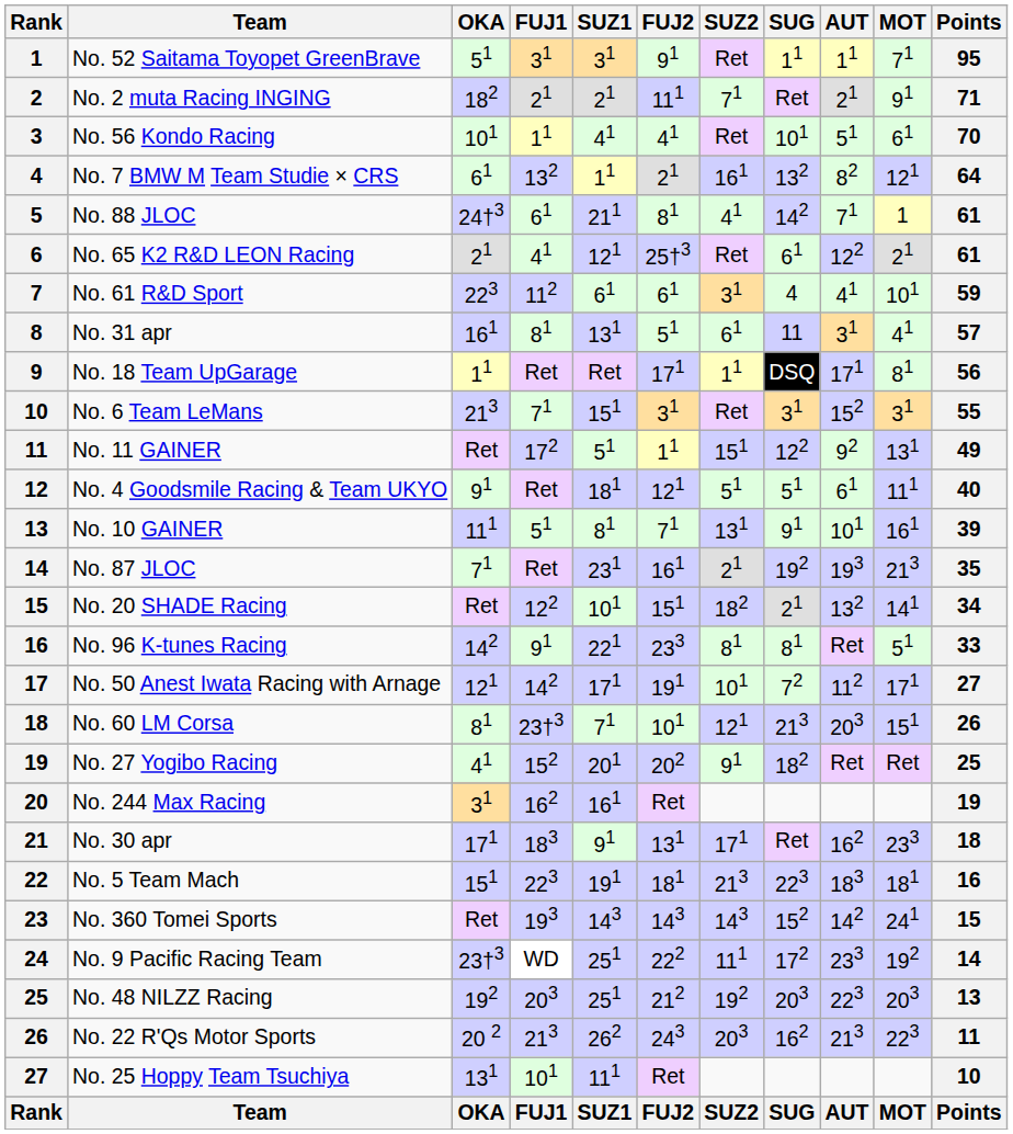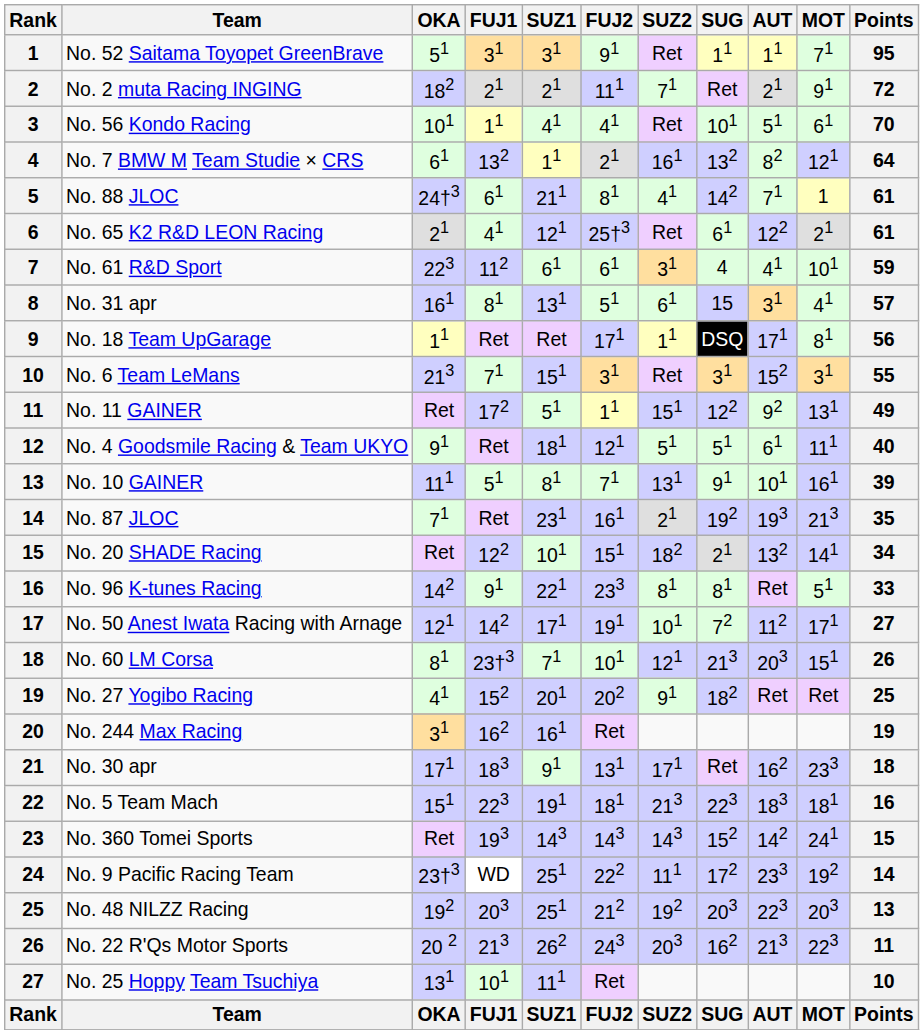 <table class="wikitable" style="font-size:85%; text-align:center">
 <tr>
 <th>Rank</th>
 <th>Team</th>
 <th>OKA<br></th>
 <th>FUJ1<br></th>
 <th>SUZ1<br></th>
 <th>FUJ2<br></th>
 <th>SUZ2<br></th>
 <th>SUG<br></th>
 <th>AUT<br></th>
 <th>MOT<br></th>
 <th>Points</th>
 </tr>
 <tr>
 <th>1</th>
 <td align="left">No. 52 <a href='#'>Saitama Toyopet GreenBrave</a></td>
 <td style="background:#dfffdf;">5<sup>1</sup></td>
 <td style="background:#ffdf9f;">3<sup>1</sup></td>
 <td style="background:#ffdf9f;">3<sup>1</sup></td>
 <td style="background:#dfffdf;">9<sup>1</sup></td>
 <td style="background:#efcfff;">Ret</td>
 <td style="background:#ffffbf;">1<sup>1</sup></td>
 <td style="background:#ffffbf;">1<sup>1</sup></td>
 <td style="background:#dfffdf;">7<sup>1</sup></td>
 <th>95</th>
 </tr>
 <tr>
 <th>2</th>
 <td align="left">No. 2 <a href='#'>muta Racing INGING</a></td>
 <td style="background:#cfcfff;">18<sup>2</sup></td>
 <td style="background:#dfdfdf;">2<sup>1</sup></td>
 <td style="background:#dfdfdf;">2<sup>1</sup></td>
 <td style="background:#cfcfff;">11<sup>1</sup></td>
 <td style="background:#dfffdf;">7<sup>1</sup></td>
 <td style="background:#efcfff;">Ret</td>
 <td style="background:#dfdfdf;">2<sup>1</sup></td>
 <td style="background:#dfffdf;">9<sup>1</sup></td>
-<th>71</th>
+<th>72</th>
 </tr>
 <tr>
 <th>3</th>
 <td align="left">No. 56 <a href='#'>Kondo Racing</a></td>
 <td style="background:#dfffdf;">10<sup>1</sup></td>
 <td style="background:#ffffbf;">1<sup>1</sup></td>
 <td style="background:#dfffdf;">4<sup>1</sup></td>
 <td style="background:#dfffdf;">4<sup>1</sup></td>
 <td style="background:#efcfff;">Ret</td>
 <td style="background:#dfffdf;">10<sup>1</sup></td>
 <td style="background:#dfffdf;">5<sup>1</sup></td>
 <td style="background:#dfffdf;">6<sup>1</sup></td>
 <th>70</th>
 </tr>
 <tr>
 <th>4</th>
 <td align="left">No. 7 <a href='#'>BMW M</a> <a href='#'>Team Studie</a> × <a href='#'>CRS</a></td>
 <td style="background:#dfffdf;">6<sup>1</sup></td>
 <td style="background:#cfcfff;">13<sup>2</sup></td>
 <td style="background:#ffffbf;">1<sup>1</sup></td>
 <td style="background:#dfdfdf;">2<sup>1</sup></td>
 <td style="background:#cfcfff;">16<sup>1</sup></td>
 <td style="background:#cfcfff;">13<sup>2</sup></td>
 <td style="background:#dfffdf;">8<sup>2</sup></td>
 <td style="background:#cfcfff;">12<sup>1</sup></td>
 <th>64</th>
 </tr>
 <tr>
 <th>5</th>
 <td align="left">No. 88 <a href='#'>JLOC</a></td>
 <td style="background:#cfcfff;">24†<sup>3</sup></td>
 <td style="background:#dfffdf;">6<sup>1</sup></td>
 <td style="background:#cfcfff;">21<sup>1</sup></td>
 <td style="background:#dfffdf;">8<sup>1</sup></td>
 <td style="background:#dfffdf;">4<sup>1</sup></td>
 <td style="background:#cfcfff;">14<sup>2</sup></td>
 <td style="background:#dfffdf;">7<sup>1</sup></td>
 <td style="background:#ffffbf;">1</td>
 <th>61</th>
 </tr>
 <tr>
 <th>6</th>
 <td align="left">No. 65 <a href='#'>K2 R&D LEON Racing</a></td>
 <td style="background:#dfdfdf;">2<sup>1</sup></td>
 <td style="background:#dfffdf;">4<sup>1</sup></td>
 <td style="background:#cfcfff;">12<sup>1</sup></td>
 <td style="background:#cfcfff;">25†<sup>3</sup></td>
 <td style="background:#efcfff;">Ret</td>
 <td style="background:#dfffdf;">6<sup>1</sup></td>
 <td style="background:#cfcfff;">12<sup>2</sup></td>
 <td style="background:#dfdfdf;">2<sup>1</sup></td>
 <th>61</th>
 </tr>
 <tr>
 <th>7</th>
 <td align="left">No. 61 <a href='#'>R&D Sport</a></td>
 <td style="background:#cfcfff;">22<sup>3</sup></td>
 <td style="background:#cfcfff;">11<sup>2</sup></td>
 <td style="background:#dfffdf;">6<sup>1</sup></td>
 <td style="background:#dfffdf;">6<sup>1</sup></td>
 <td style="background:#ffdf9f;">3<sup>1</sup></td>
 <td style="background:#dfffdf;">4</td>
 <td style="background:#dfffdf;">4<sup>1</sup></td>
 <td style="background:#dfffdf;">10<sup>1</sup></td>
 <th>59</th>
 </tr>
 <tr>
 <th>8</th>
 <td align="left">No. 31 apr</td>
 <td style="background:#cfcfff;">16<sup>1</sup></td>
 <td style="background:#dfffdf;">8<sup>1</sup></td>
 <td style="background:#cfcfff;">13<sup>1</sup></td>
 <td style="background:#dfffdf;">5<sup>1</sup></td>
 <td style="background:#dfffdf;">6<sup>1</sup></td>
-<td style="background:#cfcfff;">11</td>
+<td style="background:#cfcfff;">15</td>
 <td style="background:#ffdf9f;">3<sup>1</sup></td>
 <td style="background:#dfffdf;">4<sup>1</sup></td>
 <th>57</th>
 </tr>
 <tr>
 <th>9</th>
 <td align="left">No. 18 <a href='#'>Team UpGarage</a></td>
 <td style="background:#ffffbf;">1<sup>1</sup></td>
 <td style="background:#efcfff;">Ret</td>
 <td style="background:#efcfff;">Ret</td>
 <td style="background:#cfcfff;">17<sup>1</sup></td>
 <td style="background:#ffffbf;">1<sup>1</sup></td>
 <td style="background-color:#000000;color:white">DSQ</td>
 <td style="background:#cfcfff;">17<sup>1</sup></td>
 <td style="background:#dfffdf;">8<sup>1</sup></td>
 <th>56</th>
 </tr>
 <tr>
 <th>10</th>
 <td align="left">No. 6 <a href='#'>Team LeMans</a></td>
 <td style="background:#cfcfff;">21<sup>3</sup></td>
 <td style="background:#dfffdf;">7<sup>1</sup></td>
 <td style="background:#cfcfff;">15<sup>1</sup></td>
 <td style="background:#ffdf9f;">3<sup>1</sup></td>
 <td style="background:#efcfff;">Ret</td>
 <td style="background:#ffdf9f;">3<sup>1</sup></td>
 <td style="background:#cfcfff;">15<sup>2</sup></td>
 <td style="background:#ffdf9f;">3<sup>1</sup></td>
 <th>55</th>
 </tr>
 <tr>
 <th>11</th>
 <td align="left">No. 11 <a href='#'>GAINER</a></td>
 <td style="background:#efcfff;">Ret</td>
 <td style="background:#cfcfff;">17<sup>2</sup></td>
 <td style="background:#dfffdf;">5<sup>1</sup></td>
 <td style="background:#ffffbf;">1<sup>1</sup></td>
 <td style="background:#cfcfff;">15<sup>1</sup></td>
 <td style="background:#cfcfff;">12<sup>2</sup></td>
 <td style="background:#dfffdf;">9<sup>2</sup></td>
 <td style="background:#cfcfff;">13<sup>1</sup></td>
 <th>49</th>
 </tr>
 <tr>
 <th>12</th>
 <td align="left">No. 4 <a href='#'>Goodsmile Racing</a> & <a href='#'>Team UKYO</a></td>
 <td style="background:#dfffdf;">9<sup>1</sup></td>
 <td style="background:#efcfff;">Ret</td>
 <td style="background:#cfcfff;">18<sup>1</sup></td>
 <td style="background:#cfcfff;">12<sup>1</sup></td>
 <td style="background:#dfffdf;">5<sup>1</sup></td>
 <td style="background:#dfffdf;">5<sup>1</sup></td>
 <td style="background:#dfffdf;">6<sup>1</sup></td>
 <td style="background:#cfcfff;">11<sup>1</sup></td>
 <th>40</th>
 </tr>
 <tr>
 <th>13</th>
 <td align="left">No. 10 <a href='#'>GAINER</a></td>
 <td style="background:#cfcfff;">11<sup>1</sup></td>
 <td style="background:#dfffdf;">5<sup>1</sup></td>
 <td style="background:#dfffdf;">8<sup>1</sup></td>
 <td style="background:#dfffdf;">7<sup>1</sup></td>
 <td style="background:#cfcfff;">13<sup>1</sup></td>
 <td style="background:#dfffdf;">9<sup>1</sup></td>
 <td style="background:#dfffdf;">10<sup>1</sup></td>
 <td style="background:#cfcfff;">16<sup>1</sup></td>
 <th>39</th>
 </tr>
 <tr>
 <th>14</th>
 <td align="left">No. 87 <a href='#'>JLOC</a></td>
 <td style="background:#dfffdf;">7<sup>1</sup></td>
 <td style="background:#efcfff;">Ret</td>
 <td style="background:#cfcfff;">23<sup>1</sup></td>
 <td style="background:#cfcfff;">16<sup>1</sup></td>
 <td style="background:#dfdfdf;">2<sup>1</sup></td>
 <td style="background:#cfcfff;">19<sup>2</sup></td>
 <td style="background:#cfcfff;">19<sup>3</sup></td>
 <td style="background:#cfcfff;">21<sup>3</sup></td>
 <th>35</th>
 </tr>
 <tr>
 <th>15</th>
 <td align="left">No. 20 <a href='#'>SHADE Racing</a></td>
 <td style="background:#efcfff;">Ret</td>
 <td style="background:#cfcfff;">12<sup>2</sup></td>
 <td style="background:#dfffdf;">10<sup>1</sup></td>
 <td style="background:#cfcfff;">15<sup>1</sup></td>
 <td style="background:#cfcfff;">18<sup>2</sup></td>
 <td style="background:#dfdfdf;">2<sup>1</sup></td>
 <td style="background:#cfcfff;">13<sup>2</sup></td>
 <td style="background:#cfcfff;">14<sup>1</sup></td>
 <th>34</th>
 </tr>
 <tr>
 <th>16</th>
 <td align="left">No. 96 <a href='#'>K-tunes Racing</a></td>
 <td style="background:#cfcfff;">14<sup>2</sup></td>
 <td style="background:#dfffdf;">9<sup>1</sup></td>
 <td style="background:#cfcfff;">22<sup>1</sup></td>
 <td style="background:#cfcfff;">23<sup>3</sup></td>
 <td style="background:#dfffdf;">8<sup>1</sup></td>
 <td style="background:#dfffdf;">8<sup>1</sup></td>
 <td style="background:#efcfff;">Ret</td>
 <td style="background:#dfffdf;">5<sup>1</sup></td>
 <th>33</th>
 </tr>
 <tr>
 <th>17</th>
 <td align="left">No. 50 <a href='#'>Anest Iwata</a> Racing with Arnage</td>
 <td style="background:#cfcfff;">12<sup>1</sup></td>
 <td style="background:#cfcfff;">14<sup>2</sup></td>
 <td style="background:#cfcfff;">17<sup>1</sup></td>
 <td style="background:#cfcfff;">19<sup>1</sup></td>
 <td style="background:#dfffdf;">10<sup>1</sup></td>
 <td style="background:#dfffdf;">7<sup>2</sup></td>
 <td style="background:#cfcfff;">11<sup>2</sup></td>
 <td style="background:#cfcfff;">17<sup>1</sup></td>
 <th>27</th>
 </tr>
 <tr>
 <th>18</th>
 <td align="left">No. 60 <a href='#'>LM Corsa</a></td>
 <td style="background:#dfffdf;">8<sup>1</sup></td>
 <td style="background:#cfcfff;">23†<sup>3</sup></td>
 <td style="background:#dfffdf;">7<sup>1</sup></td>
 <td style="background:#dfffdf;">10<sup>1</sup></td>
 <td style="background:#cfcfff;">12<sup>1</sup></td>
 <td style="background:#cfcfff;">21<sup>3</sup></td>
 <td style="background:#cfcfff;">20<sup>3</sup></td>
 <td style="background:#cfcfff;">15<sup>1</sup></td>
 <th>26</th>
 </tr>
 <tr>
 <th>19</th>
 <td align="left">No. 27 <a href='#'>Yogibo Racing</a></td>
 <td style="background:#dfffdf;">4<sup>1</sup></td>
 <td style="background:#cfcfff;">15<sup>2</sup></td>
 <td style="background:#cfcfff;">20<sup>1</sup></td>
 <td style="background:#cfcfff;">20<sup>2</sup></td>
 <td style="background:#dfffdf;">9<sup>1</sup></td>
 <td style="background:#cfcfff;">18<sup>2</sup></td>
 <td style="background:#efcfff;">Ret</td>
 <td style="background:#efcfff;">Ret</td>
 <th>25</th>
 </tr>
 <tr>
 <th>20</th>
 <td align="left">No. 244 <a href='#'>Max Racing</a></td>
 <td style="background:#ffdf9f;">3<sup>1</sup></td>
 <td style="background:#cfcfff;">16<sup>2</sup></td>
 <td style="background:#cfcfff;">16<sup>1</sup></td>
 <td style="background:#efcfff;">Ret</td>
 <td></td>
 <td></td>
 <td></td>
 <td></td>
 <th>19</th>
 </tr>
 <tr>
 <th>21</th>
 <td align="left">No. 30 apr</td>
 <td style="background:#cfcfff;">17<sup>1</sup></td>
 <td style="background:#cfcfff;">18<sup>3</sup></td>
 <td style="background:#dfffdf;">9<sup>1</sup></td>
 <td style="background:#cfcfff;">13<sup>1</sup></td>
 <td style="background:#cfcfff;">17<sup>1</sup></td>
 <td style="background:#efcfff;">Ret</td>
 <td style="background:#cfcfff;">16<sup>2</sup></td>
 <td style="background:#cfcfff;">23<sup>3</sup></td>
 <th>18</th>
 </tr>
 <tr>
 <th>22</th>
 <td align="left">No. 5 Team Mach</td>
 <td style="background:#cfcfff;">15<sup>1</sup></td>
 <td style="background:#cfcfff;">22<sup>3</sup></td>
 <td style="background:#cfcfff;">19<sup>1</sup></td>
 <td style="background:#cfcfff;">18<sup>1</sup></td>
 <td style="background:#cfcfff;">21<sup>3</sup></td>
 <td style="background:#cfcfff;">22<sup>3</sup></td>
 <td style="background:#cfcfff;">18<sup>3</sup></td>
 <td style="background:#cfcfff;">18<sup>1</sup></td>
 <th>16</th>
 </tr>
 <tr>
 <th>23</th>
 <td align="left">No. 360 Tomei Sports</td>
 <td style="background:#efcfff;">Ret</td>
 <td style="background:#cfcfff;">19<sup>3</sup></td>
 <td style="background:#cfcfff;">14<sup>3</sup></td>
 <td style="background:#cfcfff;">14<sup>3</sup></td>
 <td style="background:#cfcfff;">14<sup>3</sup></td>
 <td style="background:#cfcfff;">15<sup>2</sup></td>
 <td style="background:#cfcfff;">14<sup>2</sup></td>
 <td style="background:#cfcfff;">24<sup>1</sup></td>
 <th>15</th>
 </tr>
 <tr>
 <th>24</th>
 <td align="left">No. 9 Pacific Racing Team</td>
 <td style="background:#cfcfff;">23†<sup>3</sup></td>
 <td style="background:#ffffff;">WD</td>
 <td style="background:#cfcfff;">25<sup>1</sup></td>
 <td style="background:#cfcfff;">22<sup>2</sup></td>
 <td style="background:#cfcfff;">11<sup>1</sup></td>
 <td style="background:#cfcfff;">17<sup>2</sup></td>
 <td style="background:#cfcfff;">23<sup>3</sup></td>
 <td style="background:#cfcfff;">19<sup>2</sup></td>
 <th>14</th>
 </tr>
 <tr>
 <th>25</th>
 <td align="left">No. 48 NILZZ Racing</td>
 <td style="background:#cfcfff;">19<sup>2</sup></td>
 <td style="background:#cfcfff;">20<sup>3</sup></td>
 <td style="background:#cfcfff;">25<sup>1</sup></td>
 <td style="background:#cfcfff;">21<sup>2</sup></td>
 <td style="background:#cfcfff;">19<sup>2</sup></td>
 <td style="background:#cfcfff;">20<sup>3</sup></td>
 <td style="background:#cfcfff;">22<sup>3</sup></td>
 <td style="background:#cfcfff;">20<sup>3</sup></td>
 <th>13</th>
 </tr>
 <tr>
 <th>26</th>
 <td align="left">No. 22 R'Qs Motor Sports</td>
 <td style="background:#cfcfff;">20 <sup>2</sup></td>
 <td style="background:#cfcfff;">21<sup>3</sup></td>
 <td style="background:#cfcfff;">26<sup>2</sup></td>
 <td style="background:#cfcfff;">24<sup>3</sup></td>
 <td style="background:#cfcfff;">20<sup>3</sup></td>
 <td style="background:#cfcfff;">16<sup>2</sup></td>
 <td style="background:#cfcfff;">21<sup>3</sup></td>
 <td style="background:#cfcfff;">22<sup>3</sup></td>
 <th>11</th>
 </tr>
 <tr>
 <th>27</th>
 <td align="left">No. 25 <a href='#'>Hoppy</a> <a href='#'>Team Tsuchiya</a></td>
 <td style="background:#cfcfff;">13<sup>1</sup></td>
 <td style="background:#dfffdf;">10<sup>1</sup></td>
 <td style="background:#cfcfff;">11<sup>1</sup></td>
 <td style="background:#efcfff;">Ret</td>
 <td></td>
 <td></td>
 <td></td>
 <td></td>
 <th>10</th>
 </tr>
 <tr>
 <th>Rank</th>
 <th>Team</th>
 <th>OKA<br></th>
 <th>FUJ1<br></th>
 <th>SUZ1<br></th>
 <th>FUJ2<br></th>
 <th>SUZ2<br></th>
 <th>SUG<br></th>
 <th>AUT<br></th>
 <th>MOT<br></th>
 <th>Points</th>
 </tr>
 <tr>
 </tr>
 </table>
